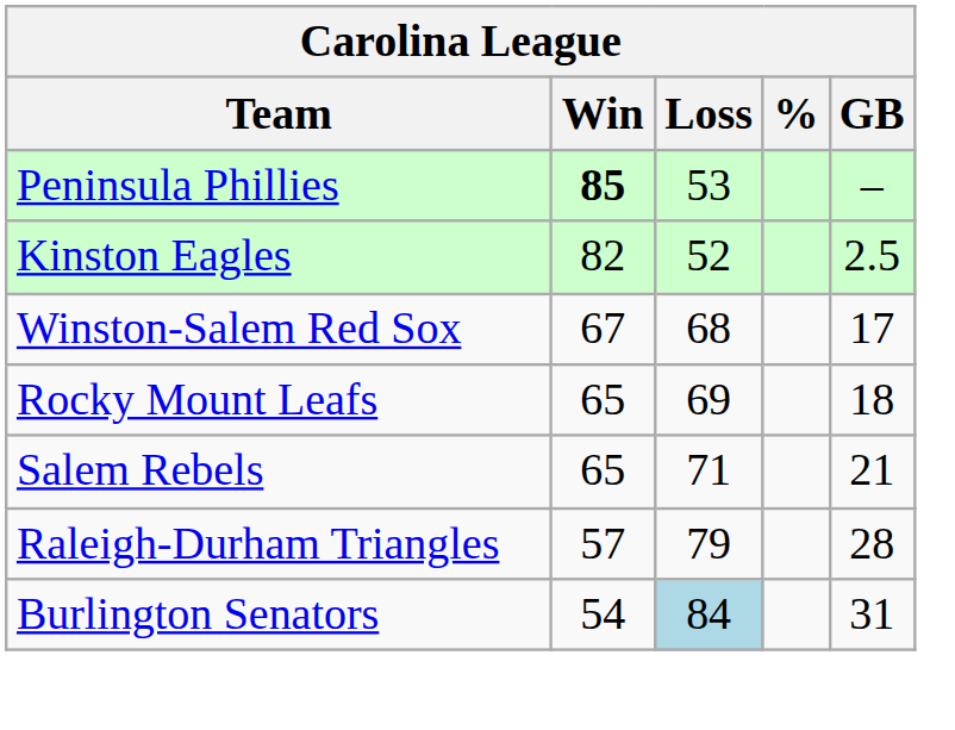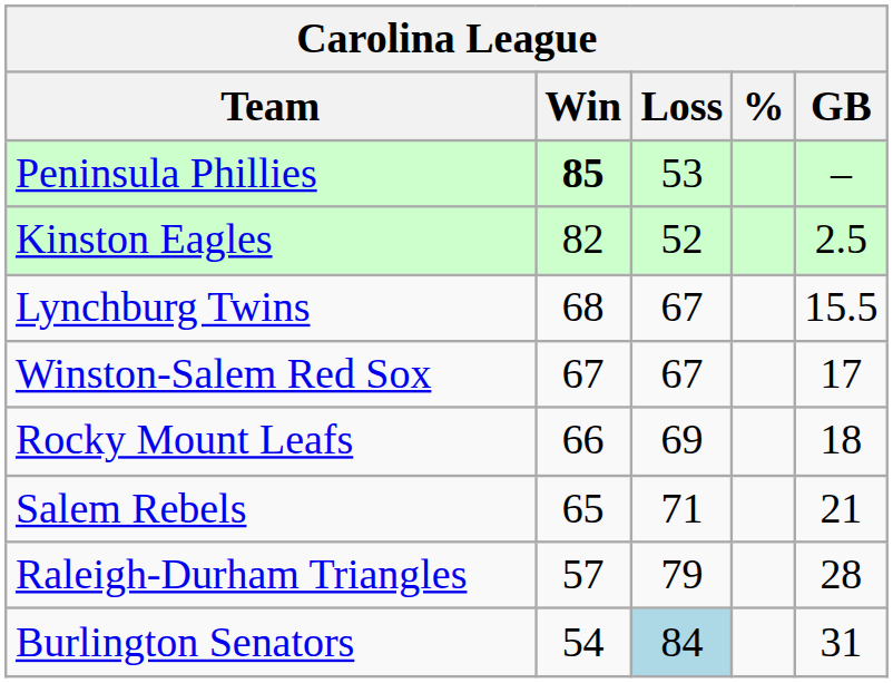 <table class="wikitable">
 <tr>
 <th colspan="5">Carolina League</th>
 </tr>
 <tr>
 <th width="60%">Team</th>
 <th>Win</th>
 <th>Loss</th>
 <th>%</th>
 <th>GB</th>
 </tr>
 <tr align=center bgcolor=ccffcc>
 <td align=left><a href='#'>Peninsula Phillies</a></td>
 <td><strong>85</strong></td>
 <td>53</td>
 <td></td>
 <td>–</td>
 </tr>
 <tr align=center bgcolor=ccffcc>
 <td align=left><a href='#'>Kinston Eagles</a></td>
 <td>82</td>
 <td>52</td>
 <td></td>
 <td>2.5</td>
 </tr>
 <tr align=center>
+<td align=left><a href='#'>Lynchburg Twins</a></td>
+<td>68</td>
+<td>67</td>
+<td></td>
+<td>15.5</td>
+</tr>
+<tr align=center>
 <td align=left><a href='#'>Winston-Salem Red Sox</a></td>
 <td>67</td>
-<td>68</td>
+<td>67</td>
 <td></td>
 <td>17</td>
 </tr>
 <tr align=center>
 <td align=left><a href='#'>Rocky Mount Leafs</a></td>
-<td>65</td>
+<td>66</td>
 <td>69</td>
 <td></td>
 <td>18</td>
 </tr>
 <tr align=center>
 <td align=left><a href='#'>Salem Rebels</a></td>
 <td>65</td>
 <td>71</td>
 <td></td>
 <td>21</td>
 </tr>
 <tr align=center>
 <td align=left><a href='#'>Raleigh-Durham Triangles</a></td>
 <td>57</td>
 <td>79</td>
 <td></td>
 <td>28</td>
 </tr>
 <tr align=center>
 <td align=left><a href='#'>Burlington Senators</a></td>
 <td>54</td>
 <td style="background: lightblue;">84</td>
 <td></td>
 <td>31</td>
 </tr>
 </table>
